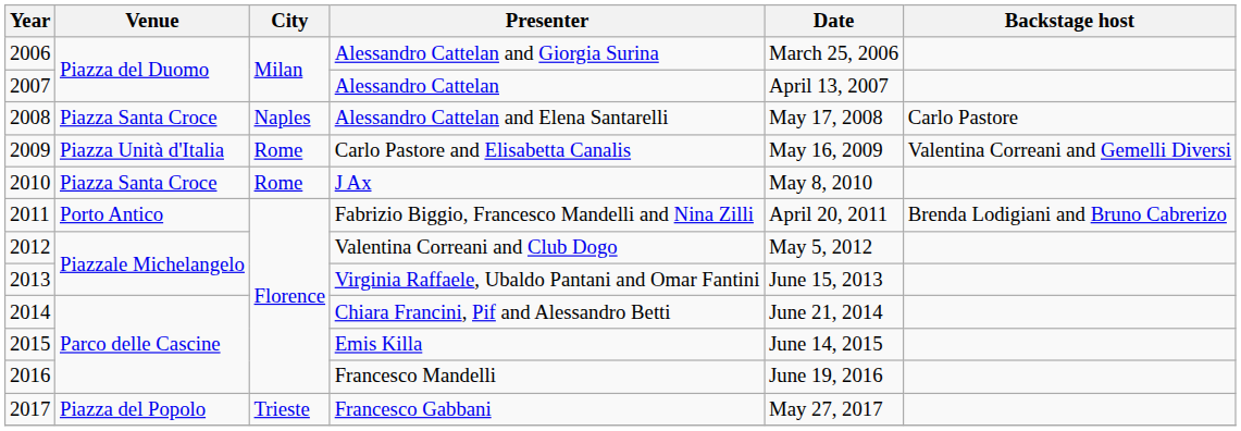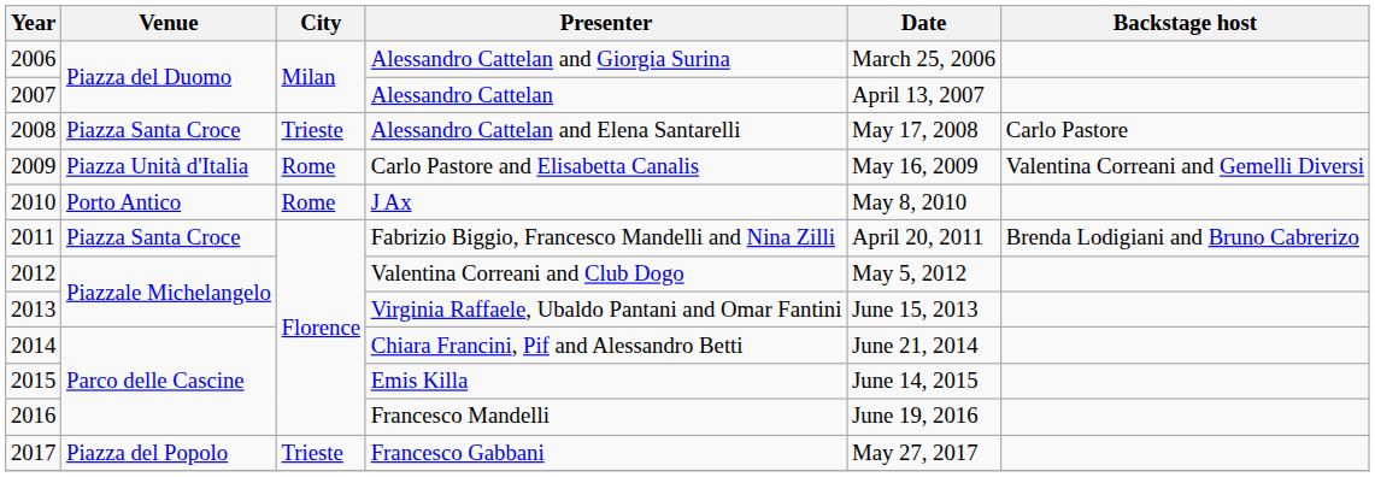 <table class="wikitable">
 <tr>
 <th>Year</th>
 <th>Venue</th>
 <th>City</th>
 <th>Presenter</th>
 <th>Date</th>
 <th>Backstage host</th>
 </tr>
 <tr>
 <td>2006</td>
 <td rowspan="2"><a href='#'>Piazza del Duomo</a></td>
 <td rowspan="2"><a href='#'>Milan</a></td>
 <td><a href='#'>Alessandro Cattelan</a> and <a href='#'>Giorgia Surina</a></td>
 <td>March 25, 2006</td>
 <td></td>
 </tr>
 <tr>
 <td>2007</td>
 <td><a href='#'>Alessandro Cattelan</a></td>
 <td>April 13, 2007</td>
 <td></td>
 </tr>
 <tr>
 <td>2008</td>
 <td><a href='#'>Piazza Santa Croce</a></td>
-<td><a href='#'>Naples</a></td>
+<td><a href='#'>Trieste</a></td>
 <td><a href='#'>Alessandro Cattelan</a> and Elena Santarelli</td>
 <td>May 17, 2008</td>
 <td>Carlo Pastore</td>
 </tr>
 <tr>
 <td>2009</td>
 <td><a href='#'>Piazza Unità d'Italia</a></td>
 <td><a href='#'>Rome</a></td>
 <td>Carlo Pastore and <a href='#'>Elisabetta Canalis</a></td>
 <td>May 16, 2009</td>
 <td>Valentina Correani and <a href='#'>Gemelli Diversi</a></td>
 </tr>
 <tr>
 <td>2010</td>
-<td><a href='#'>Piazza Santa Croce</a></td>
+<td><a href='#'>Porto Antico</a></td>
 <td><a href='#'>Rome</a></td>
 <td><a href='#'>J Ax</a></td>
 <td>May 8, 2010</td>
 <td></td>
 </tr>
 <tr>
 <td>2011</td>
-<td><a href='#'>Porto Antico</a></td>
+<td><a href='#'>Piazza Santa Croce</a></td>
 <td rowspan="6"><a href='#'>Florence</a></td>
 <td>Fabrizio Biggio, Francesco Mandelli and <a href='#'>Nina Zilli</a></td>
 <td>April 20, 2011</td>
 <td>Brenda Lodigiani and <a href='#'>Bruno Cabrerizo</a></td>
 </tr>
 <tr>
 <td>2012</td>
 <td rowspan="2"><a href='#'>Piazzale Michelangelo</a></td>
 <td>Valentina Correani and <a href='#'>Club Dogo</a></td>
 <td>May 5, 2012</td>
 <td></td>
 </tr>
 <tr>
 <td>2013</td>
 <td><a href='#'>Virginia Raffaele</a>, Ubaldo Pantani and Omar Fantini</td>
 <td>June 15, 2013</td>
 <td></td>
 </tr>
 <tr>
 <td>2014</td>
 <td rowspan="3"><a href='#'>Parco delle Cascine</a></td>
 <td><a href='#'>Chiara Francini</a>, <a href='#'>Pif</a> and Alessandro Betti</td>
 <td>June 21, 2014</td>
 <td></td>
 </tr>
 <tr>
 <td>2015</td>
 <td><a href='#'>Emis Killa</a></td>
 <td>June 14, 2015</td>
 <td></td>
 </tr>
 <tr>
 <td>2016</td>
 <td>Francesco Mandelli</td>
 <td>June 19, 2016</td>
 <td></td>
 </tr>
 <tr>
 <td>2017</td>
 <td><a href='#'>Piazza del Popolo</a></td>
 <td><a href='#'>Trieste</a></td>
 <td><a href='#'>Francesco Gabbani</a></td>
 <td>May 27, 2017</td>
 <td></td>
 </tr>
 <tr>
 </tr>
 </table>
